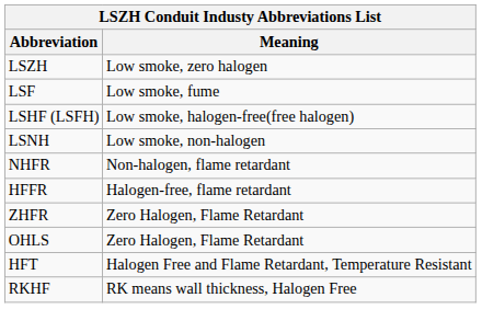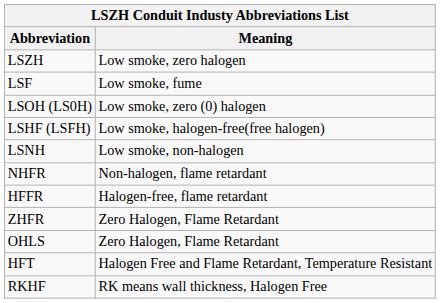 <table class="wikitable">
 <tr>
 <th colspan="2">LSZH Conduit Industy Abbreviations List</th>
 </tr>
 <tr>
 <th>Abbreviation</th>
 <th>Meaning</th>
 </tr>
 <tr>
 <td>LSZH</td>
 <td>Low smoke, zero halogen</td>
 </tr>
 <tr>
 <td>LSF</td>
 <td>Low smoke, fume</td>
+</tr>
+<tr>
+<td>LSOH (LS0H)</td>
+<td>Low smoke, zero (0) halogen</td>
 </tr>
 <tr>
 <td>LSHF (LSFH)</td>
 <td>Low smoke, halogen-free(free halogen)</td>
 </tr>
 <tr>
 <td>LSNH</td>
 <td>Low smoke, non-halogen</td>
 </tr>
 <tr>
 <td>NHFR</td>
 <td>Non-halogen, flame retardant</td>
 </tr>
 <tr>
 <td>HFFR</td>
 <td>Halogen-free, flame retardant</td>
 </tr>
 <tr>
 <td>ZHFR</td>
 <td>Zero Halogen, Flame Retardant</td>
 </tr>
 <tr>
 <td>OHLS</td>
 <td>Zero Halogen, Flame Retardant</td>
 </tr>
 <tr>
 <td>HFT</td>
 <td>Halogen Free and Flame Retardant, Temperature Resistant</td>
 </tr>
 <tr>
 <td>RKHF</td>
 <td>RK means wall thickness, Halogen Free</td>
 </tr>
 </table>
